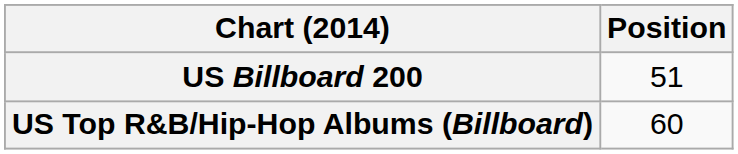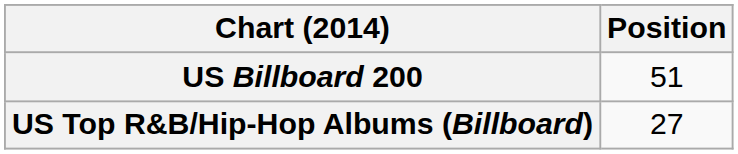 <table class="wikitable sortable plainrowheaders" style="text-align:center">
 <tr>
 <th scope="col">Chart (2014)</th>
 <th scope="col">Position</th>
 </tr>
 <tr>
 <th scope="row">US <em>Billboard</em> 200</th>
 <td>51</td>
 </tr>
 <tr>
 <th scope="row">US Top R&B/Hip-Hop Albums (<em>Billboard</em>)</th>
-<td>60</td>
+<td>27</td>
 </tr>
 </table>
